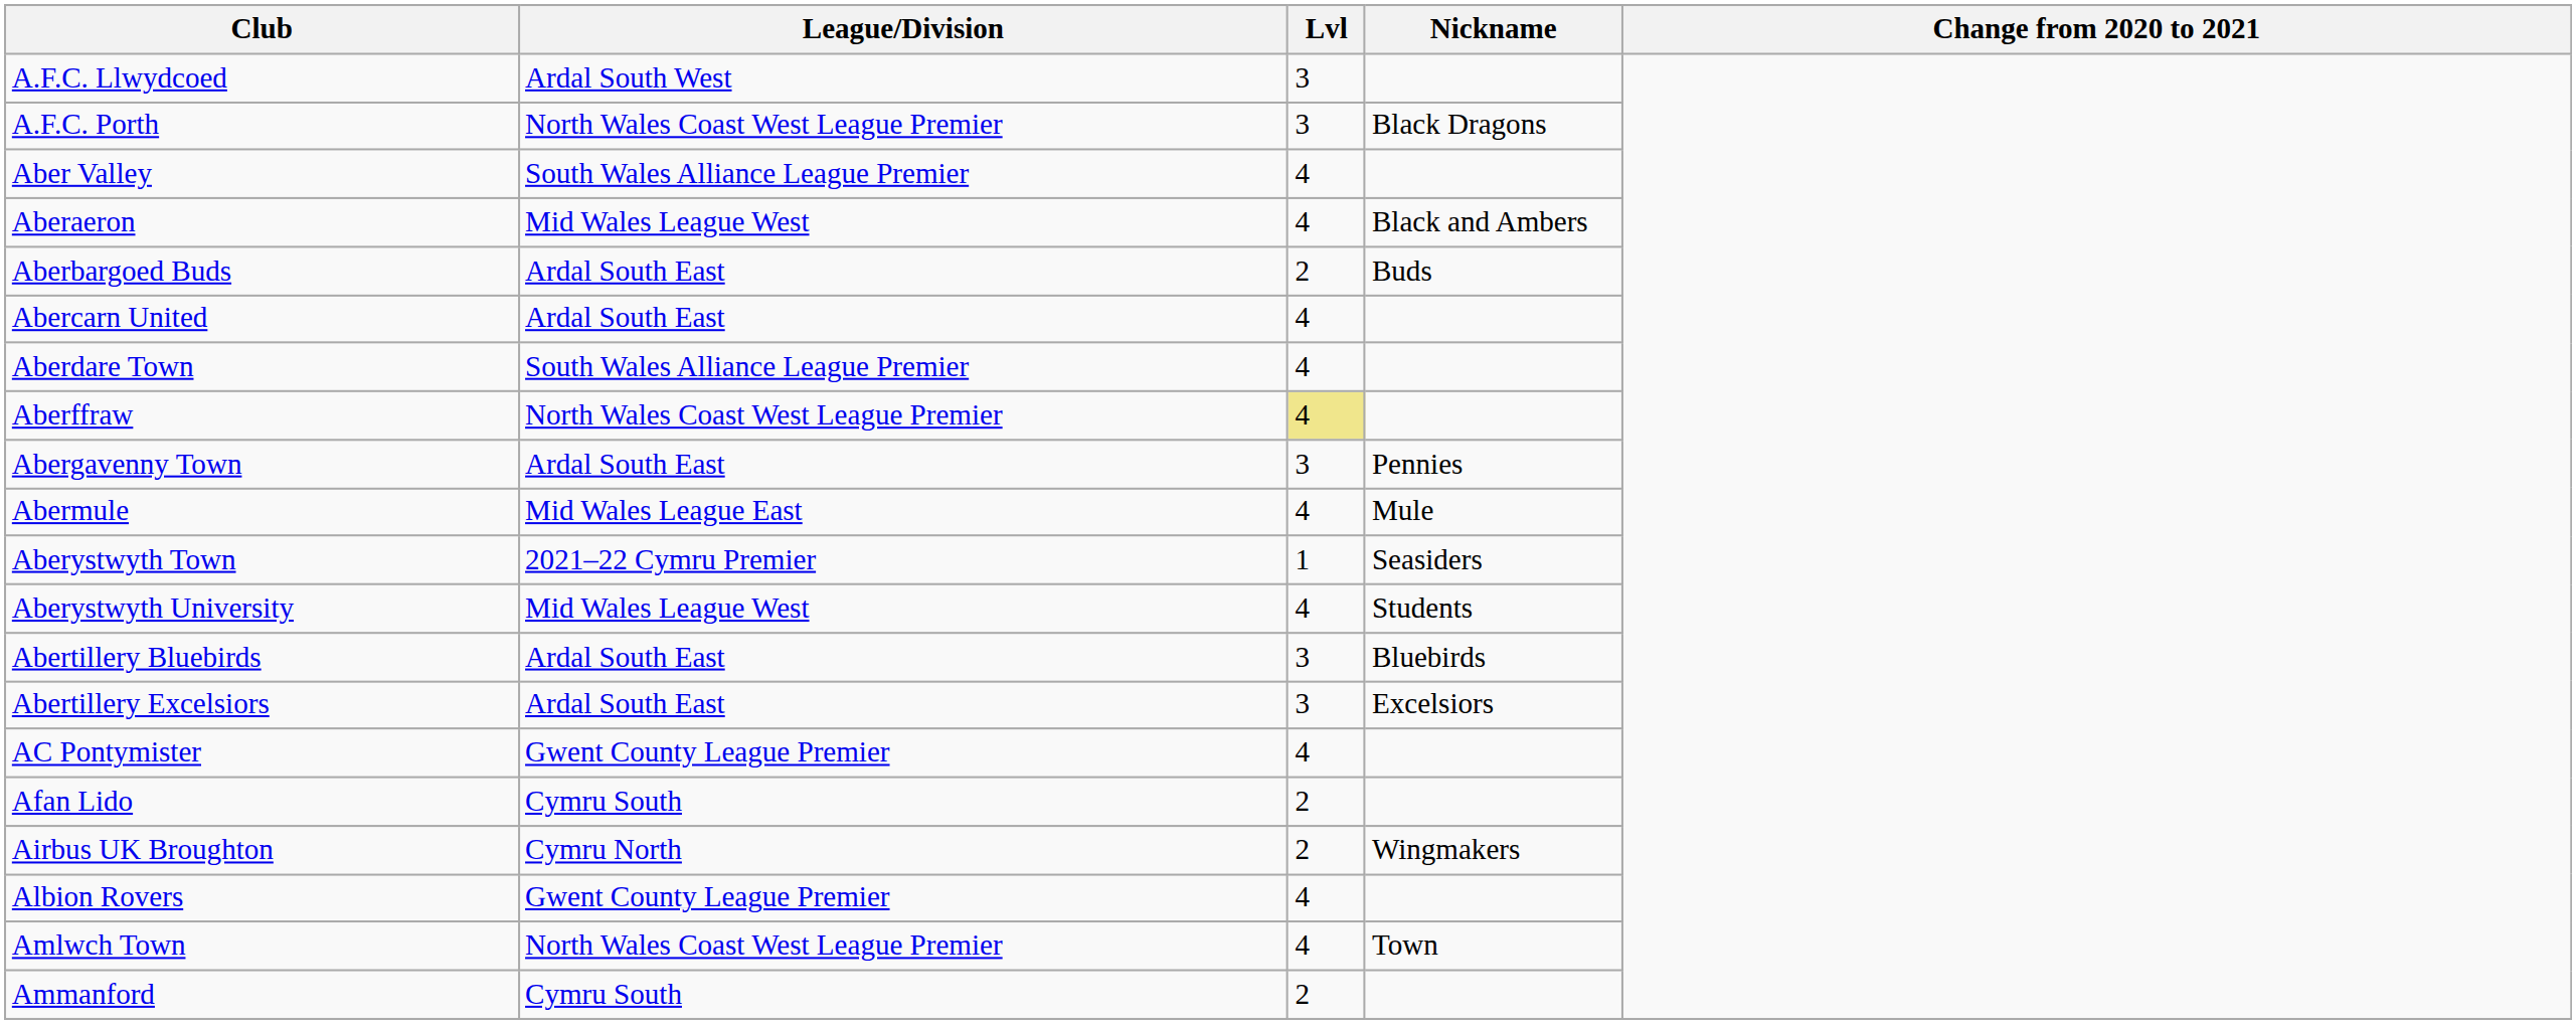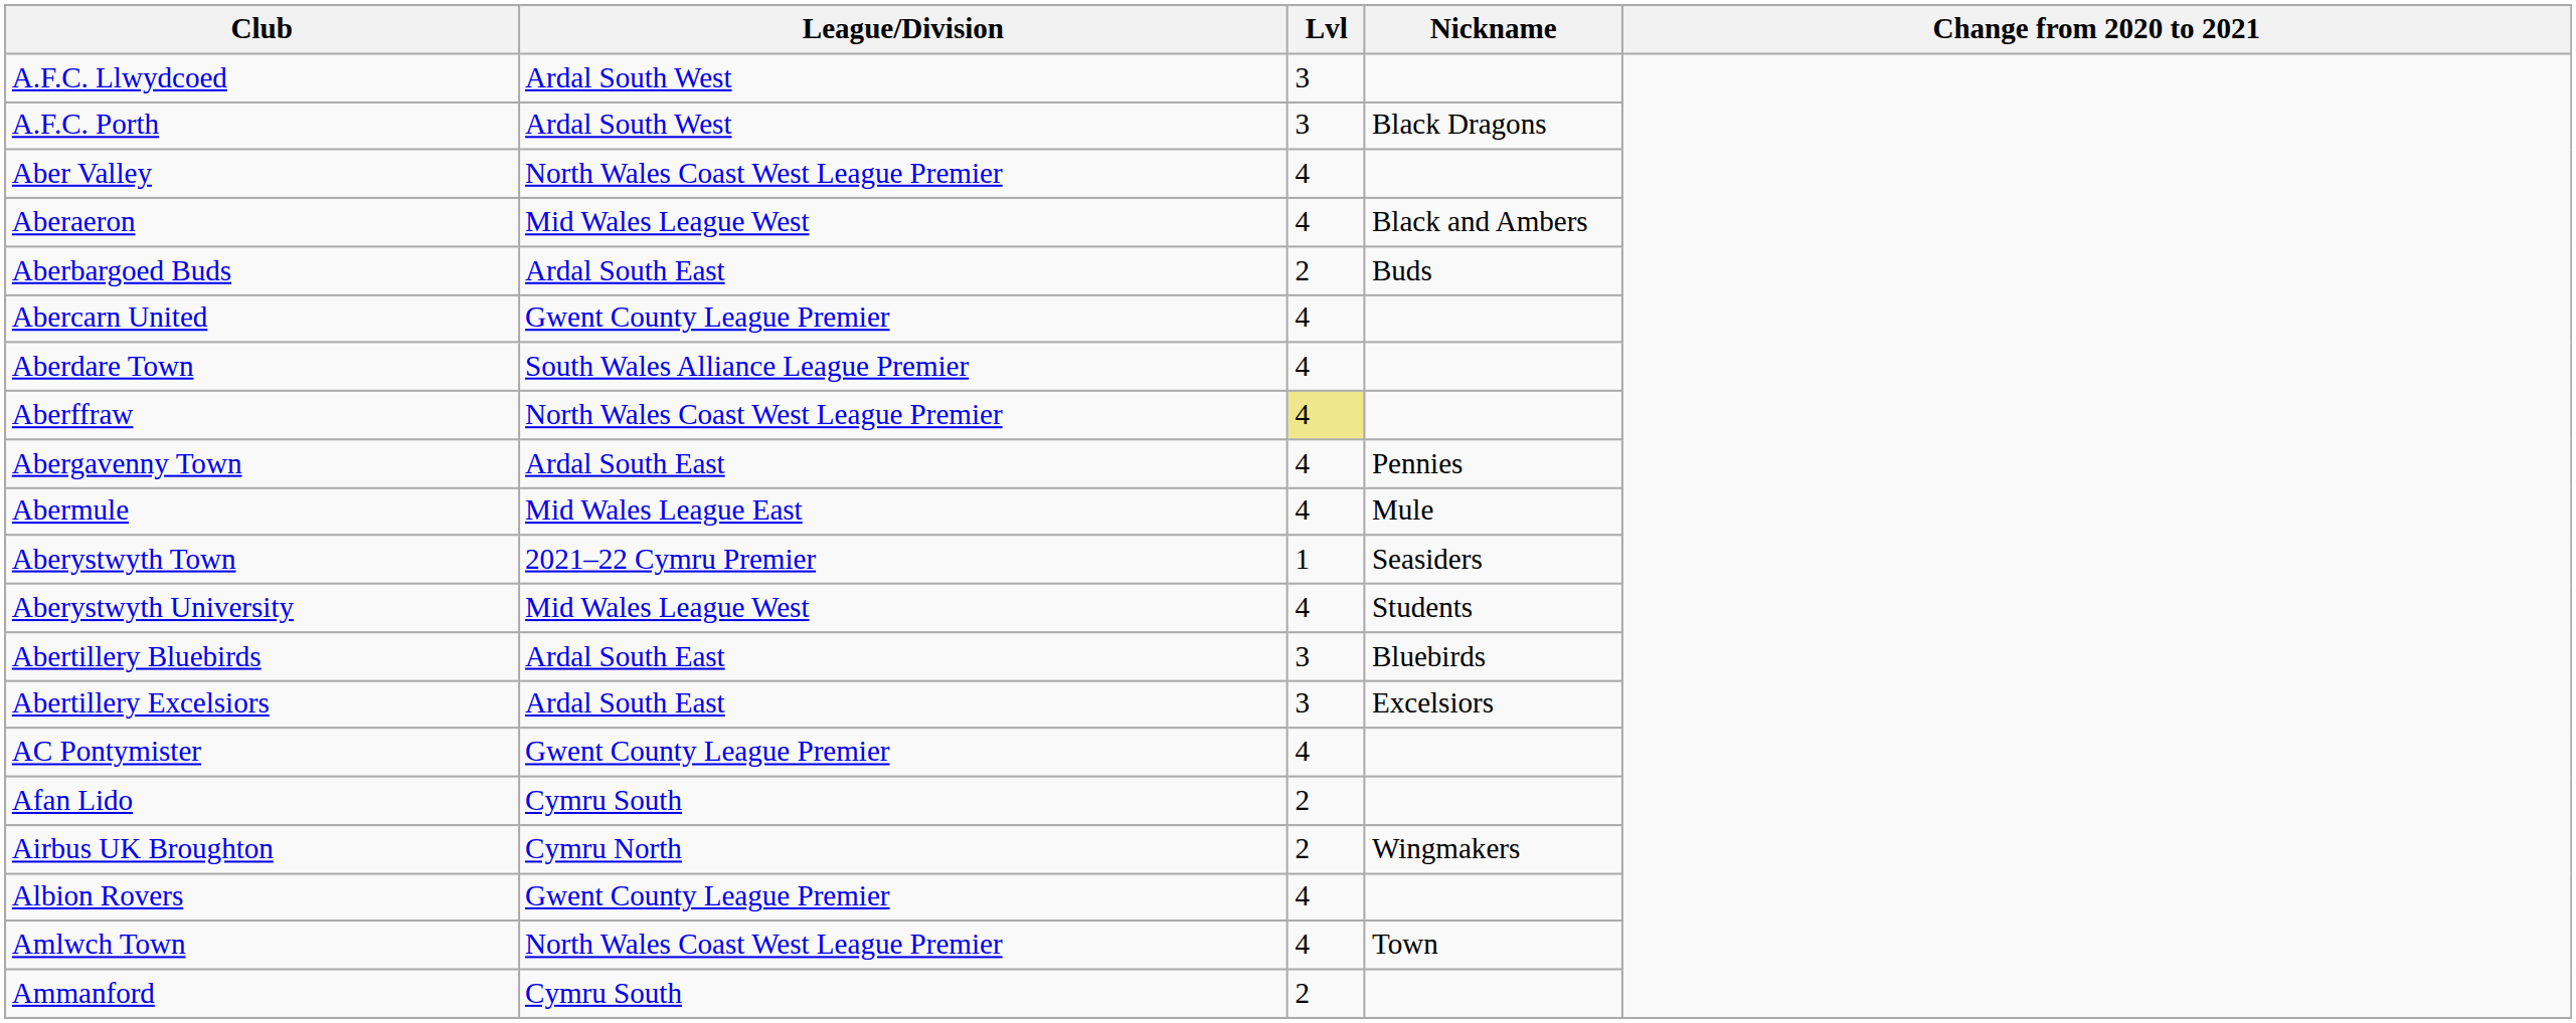 <table class="wikitable sortable" width=100% style="font-size:90%">
 <tr>
 <th width=20%>Club</th>
 <th width=30%>League/Division</th>
 <th width=3%>Lvl</th>
 <th width=10%>Nickname</th>
 <th width=37%>Change from 2020 to 2021</th>
 </tr>
 <tr>
 <td><a href='#'>A.F.C. Llwydcoed</a></td>
 <td><a href='#'>Ardal South West</a></td>
 <td>3</td>
 <td></td>
 </tr>
 <tr>
 <td><a href='#'>A.F.C. Porth</a></td>
-<td><a href='#'>North Wales Coast West League Premier</a></td>
+<td><a href='#'>Ardal South West</a></td>
 <td>3</td>
 <td>Black Dragons</td>
 </tr>
 <tr>
 <td><a href='#'>Aber Valley</a></td>
-<td><a href='#'>South Wales Alliance League Premier</a></td>
+<td><a href='#'>North Wales Coast West League Premier</a></td>
 <td>4</td>
 <td></td>
 </tr>
 <tr>
 <td><a href='#'>Aberaeron</a></td>
 <td><a href='#'>Mid Wales League West</a></td>
 <td>4</td>
 <td>Black and Ambers</td>
 </tr>
 <tr>
 <td><a href='#'>Aberbargoed Buds</a></td>
 <td><a href='#'>Ardal South East</a></td>
 <td>2</td>
 <td>Buds</td>
 </tr>
 <tr>
 <td><a href='#'>Abercarn United</a></td>
-<td><a href='#'>Ardal South East</a></td>
+<td><a href='#'>Gwent County League Premier</a></td>
 <td>4</td>
 <td></td>
 </tr>
 <tr>
 <td><a href='#'>Aberdare Town</a></td>
 <td><a href='#'>South Wales Alliance League Premier</a></td>
 <td>4</td>
 <td></td>
 </tr>
 <tr>
 <td><a href='#'>Aberffraw</a></td>
 <td><a href='#'>North Wales Coast West League Premier</a></td>
 <td style="background: khaki;">4</td>
 <td></td>
 </tr>
 <tr>
 <td><a href='#'>Abergavenny Town</a></td>
 <td><a href='#'>Ardal South East</a></td>
-<td>3</td>
+<td>4</td>
 <td>Pennies</td>
 </tr>
 <tr>
 <td><a href='#'>Abermule</a></td>
 <td><a href='#'>Mid Wales League East</a></td>
 <td>4</td>
 <td>Mule</td>
 </tr>
 <tr>
 <td><a href='#'>Aberystwyth Town</a></td>
 <td><a href='#'>2021–22 Cymru Premier</a></td>
 <td>1</td>
 <td>Seasiders</td>
 </tr>
 <tr>
 <td><a href='#'>Aberystwyth University</a></td>
 <td><a href='#'>Mid Wales League West</a></td>
 <td>4</td>
 <td>Students</td>
 </tr>
 <tr>
 <td><a href='#'>Abertillery Bluebirds</a></td>
 <td><a href='#'>Ardal South East</a></td>
 <td>3</td>
 <td>Bluebirds</td>
 </tr>
 <tr>
 <td><a href='#'>Abertillery Excelsiors</a></td>
 <td><a href='#'>Ardal South East</a></td>
 <td>3</td>
 <td>Excelsiors</td>
 </tr>
 <tr>
 <td><a href='#'>AC Pontymister</a></td>
 <td><a href='#'>Gwent County League Premier</a></td>
 <td>4</td>
 <td></td>
 </tr>
 <tr>
 <td><a href='#'>Afan Lido</a></td>
 <td><a href='#'>Cymru South</a></td>
 <td>2</td>
 <td></td>
 </tr>
 <tr>
 <td><a href='#'>Airbus UK Broughton</a></td>
 <td><a href='#'>Cymru North</a></td>
 <td>2</td>
 <td>Wingmakers</td>
 </tr>
 <tr>
 <td><a href='#'>Albion Rovers</a></td>
 <td><a href='#'>Gwent County League Premier</a></td>
 <td>4</td>
 <td></td>
 </tr>
 <tr>
 <td><a href='#'>Amlwch Town</a></td>
 <td><a href='#'>North Wales Coast West League Premier</a></td>
 <td>4</td>
 <td>Town</td>
 </tr>
 <tr>
 <td><a href='#'>Ammanford</a></td>
 <td><a href='#'>Cymru South</a></td>
 <td>2</td>
 <td></td>
 </tr>
 <tr>
 </tr>
 </table>
